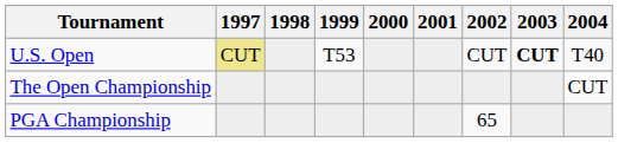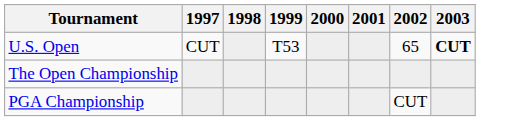 <table class="wikitable" style="font-size:95%;text-align:center;">
 <tr>
 <th>Tournament</th>
 <th>1997</th>
 <th>1998</th>
 <th>1999</th>
 <th>2000</th>
 <th>2001</th>
 <th>2002</th>
 <th>2003</th>
-<th>2004</th>
 </tr>
 <tr>
 <td align=left><a href='#'>U.S. Open</a></td>
-<td style="background: khaki;">CUT</td>
+<td>CUT</td>
 <td style="background:#eeeeee;"></td>
 <td>T53</td>
 <td style="background:#eeeeee;"></td>
 <td style="background:#eeeeee;"></td>
-<td>CUT</td>
+<td>65</td>
 <td><strong>CUT</strong></td>
-<td>T40</td>
 </tr>
 <tr>
 <td align=left><a href='#'>The Open Championship</a></td>
 <td style="background:#eeeeee;"></td>
 <td style="background:#eeeeee;"></td>
 <td style="background:#eeeeee;"></td>
 <td style="background:#eeeeee;"></td>
 <td style="background:#eeeeee;"></td>
 <td style="background:#eeeeee;"></td>
 <td style="background:#eeeeee;"></td>
-<td>CUT</td>
 </tr>
 <tr>
 <td align=left><a href='#'>PGA Championship</a></td>
 <td style="background:#eeeeee;"></td>
 <td style="background:#eeeeee;"></td>
 <td style="background:#eeeeee;"></td>
 <td style="background:#eeeeee;"></td>
 <td style="background:#eeeeee;"></td>
-<td>65</td>
-<td style="background:#eeeeee;"></td>
+<td>CUT</td>
 <td style="background:#eeeeee;"></td>
 </tr>
 </table>
